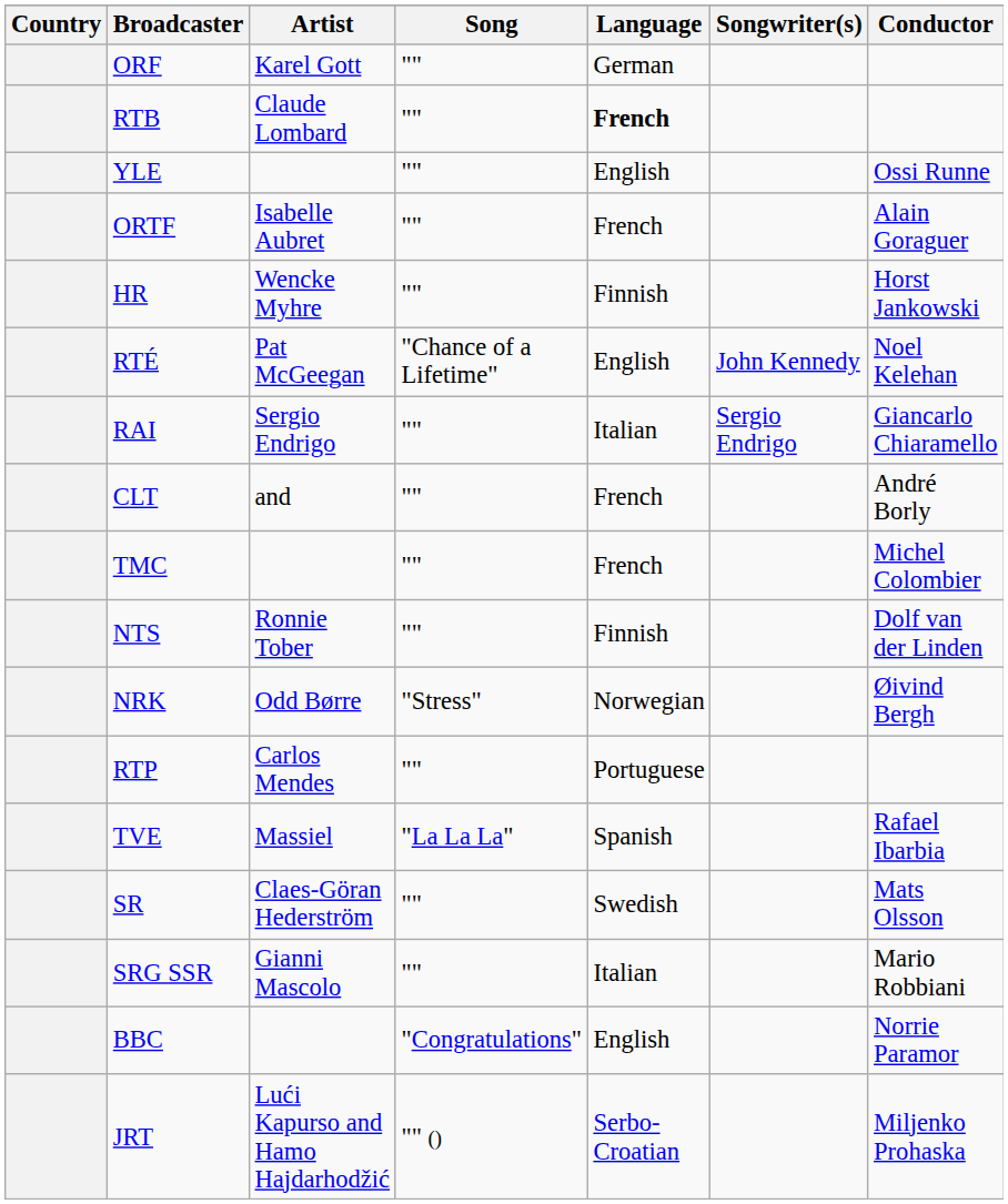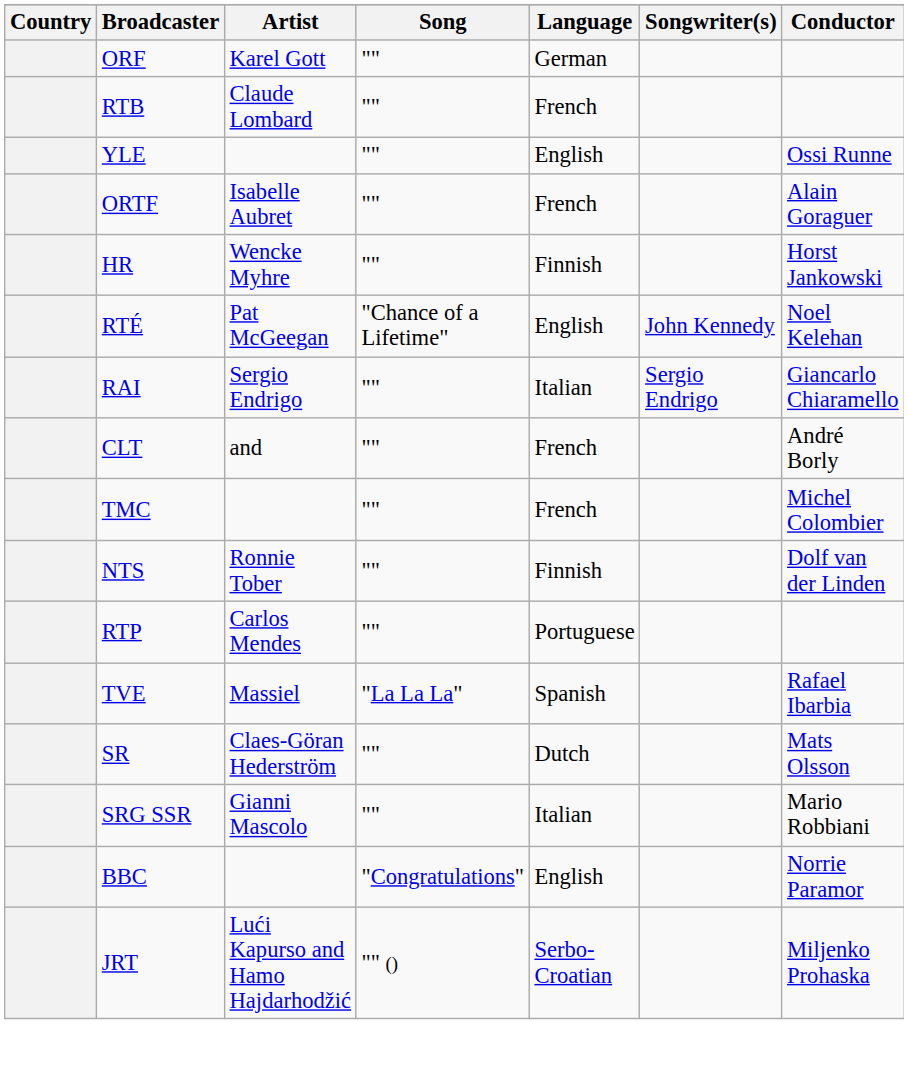 <table class="wikitable plainrowheaders" style="clear:left">
 <tr>
 </tr>
 <tr>
 <th scope="col">Country</th>
 <th scope="col">Broadcaster</th>
 <th scope="col">Artist</th>
 <th scope="col">Song</th>
 <th scope="col">Language</th>
 <th scope="col">Songwriter(s)</th>
 <th scope="col">Conductor</th>
 </tr>
 <tr>
 <th scope="row"></th>
 <td><a href='#'>ORF</a></td>
 <td><a href='#'>Karel Gott</a></td>
 <td>""</td>
 <td>German</td>
 <td></td>
 <td></td>
 </tr>
 <tr>
 <th scope="row"></th>
 <td><a href='#'>RTB</a></td>
 <td><a href='#'>Claude Lombard</a></td>
 <td>""</td>
-<td><strong>French</strong></td>
+<td>French</td>
 <td></td>
 <td></td>
 </tr>
 <tr>
 <th scope="row"></th>
 <td><a href='#'>YLE</a></td>
 <td></td>
 <td>""</td>
 <td>English</td>
 <td></td>
 <td><a href='#'>Ossi Runne</a></td>
 </tr>
 <tr>
 <th scope="row"></th>
 <td><a href='#'>ORTF</a></td>
 <td><a href='#'>Isabelle Aubret</a></td>
 <td>""</td>
 <td>French</td>
 <td></td>
 <td><a href='#'>Alain Goraguer</a></td>
 </tr>
 <tr>
 <th scope="row"></th>
 <td><a href='#'>HR</a></td>
 <td><a href='#'>Wencke Myhre</a></td>
 <td>""</td>
 <td>Finnish</td>
 <td></td>
 <td><a href='#'>Horst Jankowski</a></td>
 </tr>
 <tr>
 <th scope="row"></th>
 <td><a href='#'>RTÉ</a></td>
 <td><a href='#'>Pat McGeegan</a></td>
 <td>"Chance of a Lifetime"</td>
 <td>English</td>
 <td><a href='#'>John Kennedy</a></td>
 <td><a href='#'>Noel Kelehan</a></td>
 </tr>
 <tr>
 <th scope="row"></th>
 <td><a href='#'>RAI</a></td>
 <td><a href='#'>Sergio Endrigo</a></td>
 <td>""</td>
 <td>Italian</td>
 <td><a href='#'>Sergio Endrigo</a></td>
 <td><a href='#'>Giancarlo Chiaramello</a></td>
 </tr>
 <tr>
 <th scope="row"></th>
 <td><a href='#'>CLT</a></td>
 <td> and </td>
 <td>""</td>
 <td>French</td>
 <td></td>
 <td>André Borly</td>
 </tr>
 <tr>
 <th scope="row"></th>
 <td><a href='#'>TMC</a></td>
 <td></td>
 <td>""</td>
 <td>French</td>
 <td></td>
 <td><a href='#'>Michel Colombier</a></td>
 </tr>
 <tr>
 <th scope="row"></th>
 <td><a href='#'>NTS</a></td>
 <td><a href='#'>Ronnie Tober</a></td>
 <td>""</td>
 <td>Finnish</td>
 <td></td>
 <td><a href='#'>Dolf van der Linden</a></td>
 </tr>
 <tr>
 <th scope="row"></th>
-<td><a href='#'>NRK</a></td>
-<td><a href='#'>Odd Børre</a></td>
-<td>"Stress"</td>
-<td>Norwegian</td>
-<td></td>
-<td><a href='#'>Øivind Bergh</a></td>
-</tr>
-<tr>
-<th scope="row"></th>
 <td><a href='#'>RTP</a></td>
 <td><a href='#'>Carlos Mendes</a></td>
 <td>""</td>
 <td>Portuguese</td>
 <td></td>
 <td></td>
 </tr>
 <tr>
 <th scope="row"></th>
 <td><a href='#'>TVE</a></td>
 <td><a href='#'>Massiel</a></td>
 <td>"<a href='#'>La La La</a>"</td>
 <td>Spanish</td>
 <td></td>
 <td><a href='#'>Rafael Ibarbia</a></td>
 </tr>
 <tr>
 <th scope="row"></th>
 <td><a href='#'>SR</a></td>
 <td><a href='#'>Claes-Göran Hederström</a></td>
 <td>""</td>
-<td>Swedish</td>
+<td>Dutch</td>
 <td></td>
 <td><a href='#'>Mats Olsson</a></td>
 </tr>
 <tr>
 <th scope="row"></th>
 <td><a href='#'>SRG SSR</a></td>
 <td><a href='#'>Gianni Mascolo</a></td>
 <td>""</td>
 <td>Italian</td>
 <td></td>
 <td>Mario Robbiani</td>
 </tr>
 <tr>
 <th scope="row"></th>
 <td><a href='#'>BBC</a></td>
 <td></td>
 <td>"<a href='#'>Congratulations</a>"</td>
 <td>English</td>
 <td></td>
 <td><a href='#'>Norrie Paramor</a></td>
 </tr>
 <tr>
 <th scope="row"></th>
 <td><a href='#'>JRT</a></td>
 <td><a href='#'>Lući Kapurso and Hamo Hajdarhodžić</a></td>
 <td>"" <small>()</small></td>
 <td><a href='#'>Serbo-Croatian</a></td>
 <td></td>
 <td><a href='#'>Miljenko Prohaska</a></td>
 </tr>
 </table>
